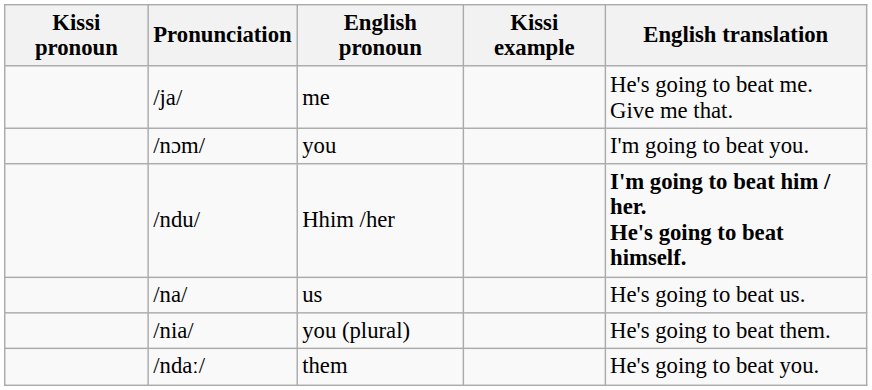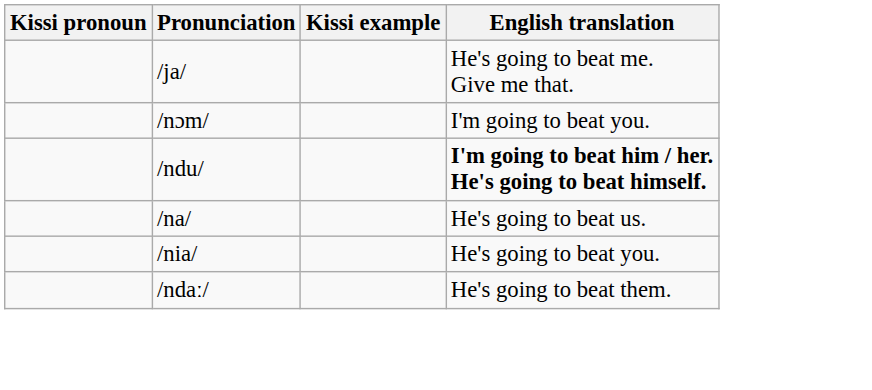 <table class="wikitable">
 <tr>
 <th>Kissi pronoun</th>
 <th>Pronunciation</th>
-<th>English pronoun</th>
 <th>Kissi example</th>
 <th>English translation</th>
 </tr>
 <tr>
 <td></td>
 <td>/ja/</td>
-<td>me</td>
 <td></td>
 <td>He's going to beat me.<br>Give me that.</td>
 </tr>
 <tr>
 <td></td>
 <td>/nɔm/</td>
-<td>you</td>
 <td></td>
 <td>I'm going to beat you.</td>
 </tr>
 <tr>
 <td></td>
 <td>/ndu/</td>
-<td>Hhim /her</td>
 <td></td>
 <td><strong>I'm going to beat him / her.<br>He's going to beat himself.</strong></td>
 </tr>
 <tr>
 <td></td>
 <td>/na/</td>
-<td>us</td>
 <td></td>
 <td>He's going to beat us.</td>
 </tr>
 <tr>
 <td></td>
 <td>/nia/</td>
-<td>you (plural)</td>
 <td></td>
-<td>He's going to beat them.</td>
+<td>He's going to beat you.</td>
 </tr>
 <tr>
 <td></td>
 <td>/ndaː/</td>
-<td>them</td>
 <td></td>
-<td>He's going to beat you.</td>
+<td>He's going to beat them.</td>
 </tr>
 </table>
